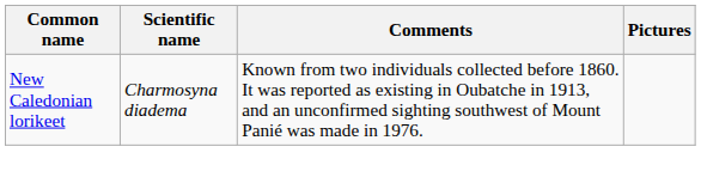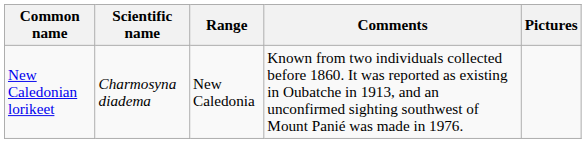 <table class="wikitable sortable">
 <tr>
 <th>Common name</th>
 <th>Scientific name</th>
+<th>Range</th>
 <th class="unsortable">Comments</th>
 <th class="unsortable">Pictures</th>
 </tr>
 <tr>
 <td><a href='#'>New Caledonian lorikeet</a></td>
 <td><em>Charmosyna diadema</em></td>
+<td>New Caledonia</td>
 <td>Known from two individuals collected before 1860. It was reported as existing in Oubatche in 1913, and an unconfirmed sighting southwest of Mount Panié was made in 1976.</td>
 <td></td>
 </tr>
 </table>
